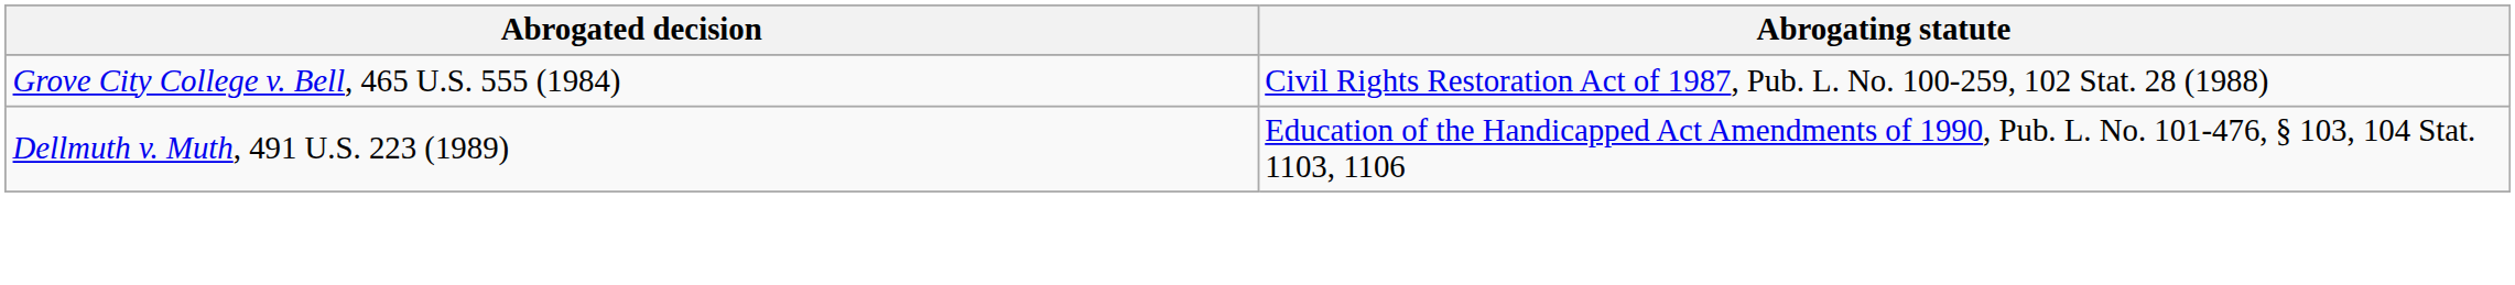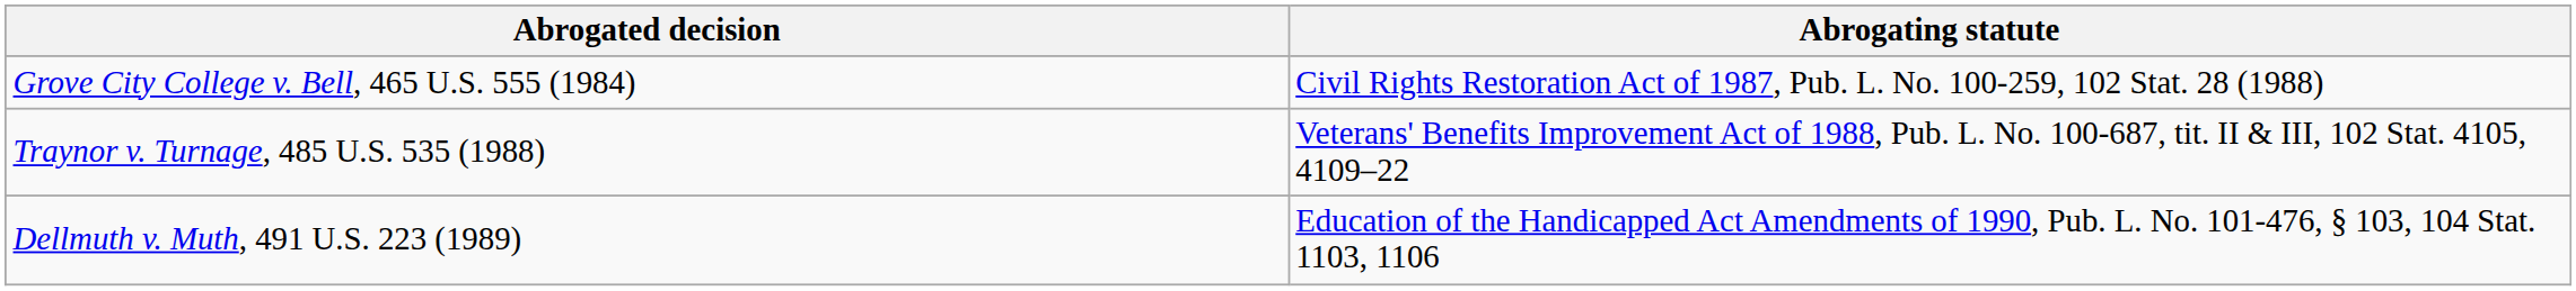 <table class="wikitable" style="width:100%; margin:auto;">
 <tr>
 <th style="width:50%;">Abrogated decision</th>
 <th style="width:50%;">Abrogating statute</th>
 </tr>
 <tr>
 <td><em><a href='#'>Grove City College v. Bell</a></em>, 465 U.S. 555 (1984)</td>
 <td><a href='#'>Civil Rights Restoration Act of 1987</a>, Pub. L. No. 100-259, 102 Stat. 28 (1988)</td>
 </tr>
 <tr>
+<td><em><a href='#'>Traynor v. Turnage</a></em>, 485 U.S. 535 (1988)</td>
+<td><a href='#'>Veterans' Benefits Improvement Act of 1988</a>, Pub. L. No. 100-687, tit. II & III, 102 Stat. 4105, 4109–22</td>
+</tr>
+<tr>
 <td><em><a href='#'>Dellmuth v. Muth</a></em>, 491 U.S. 223 (1989)</td>
 <td><a href='#'>Education of the Handicapped Act Amendments of 1990</a>, Pub. L. No. 101-476, § 103, 104 Stat. 1103, 1106</td>
 </tr>
 </table>
